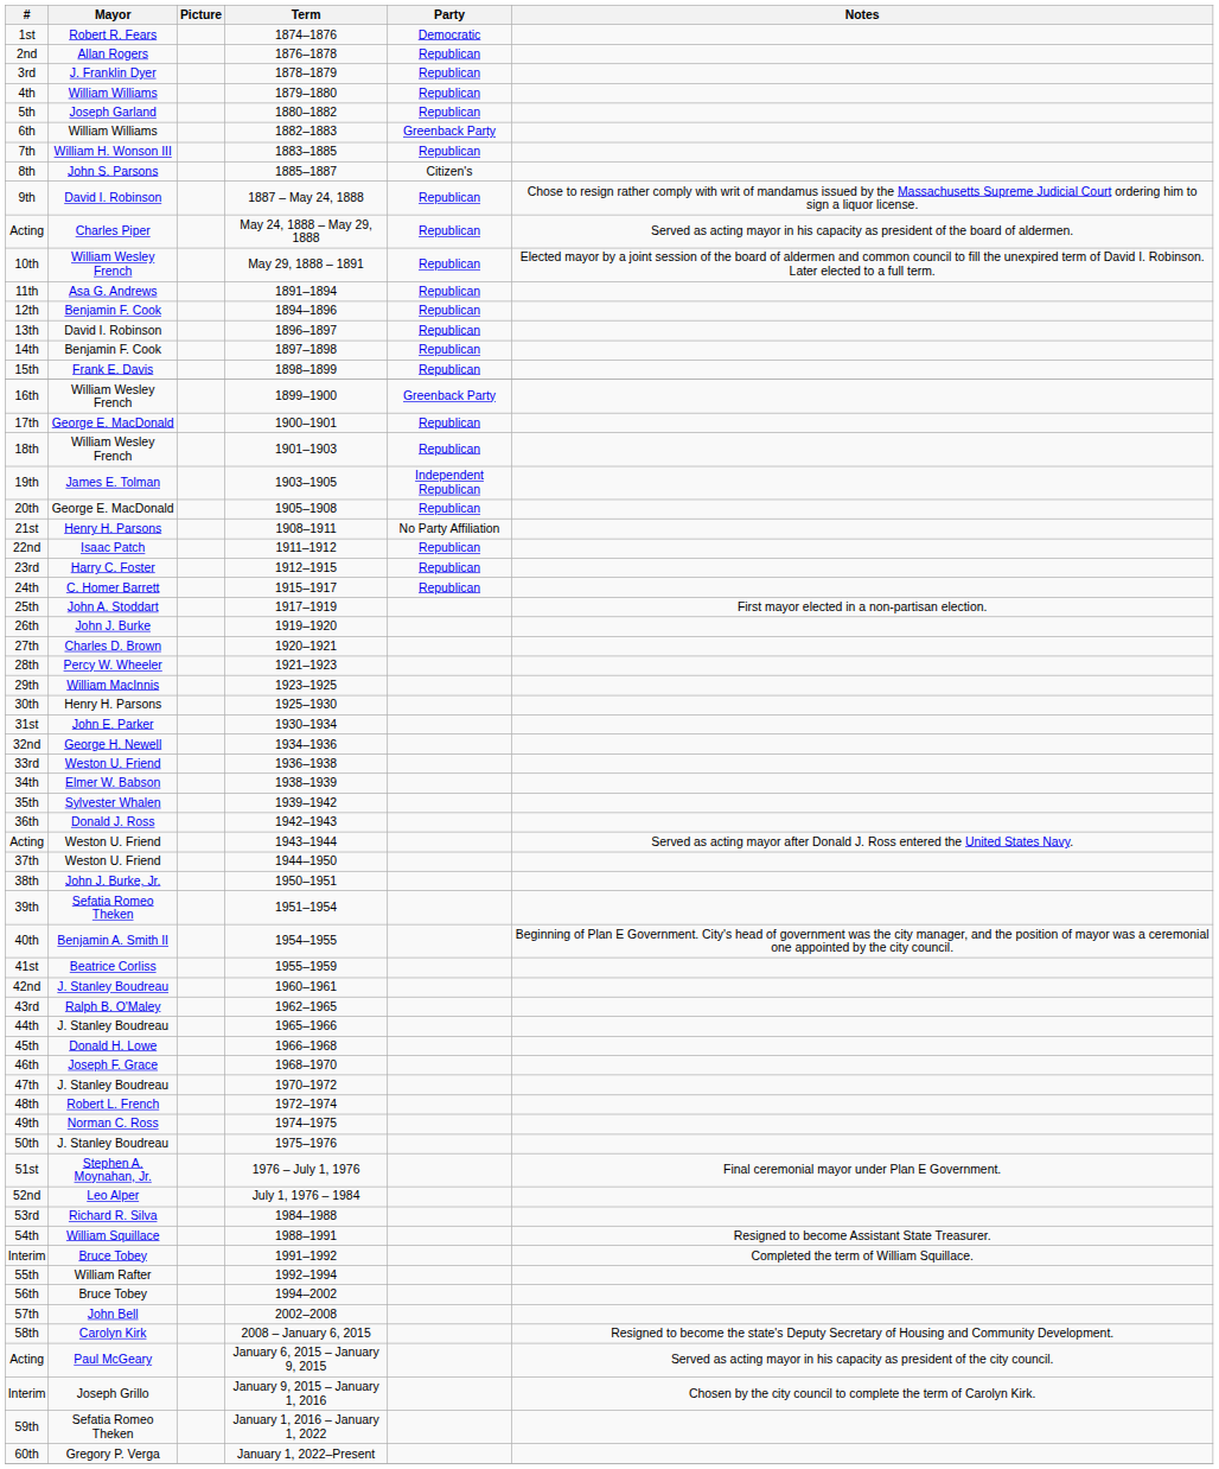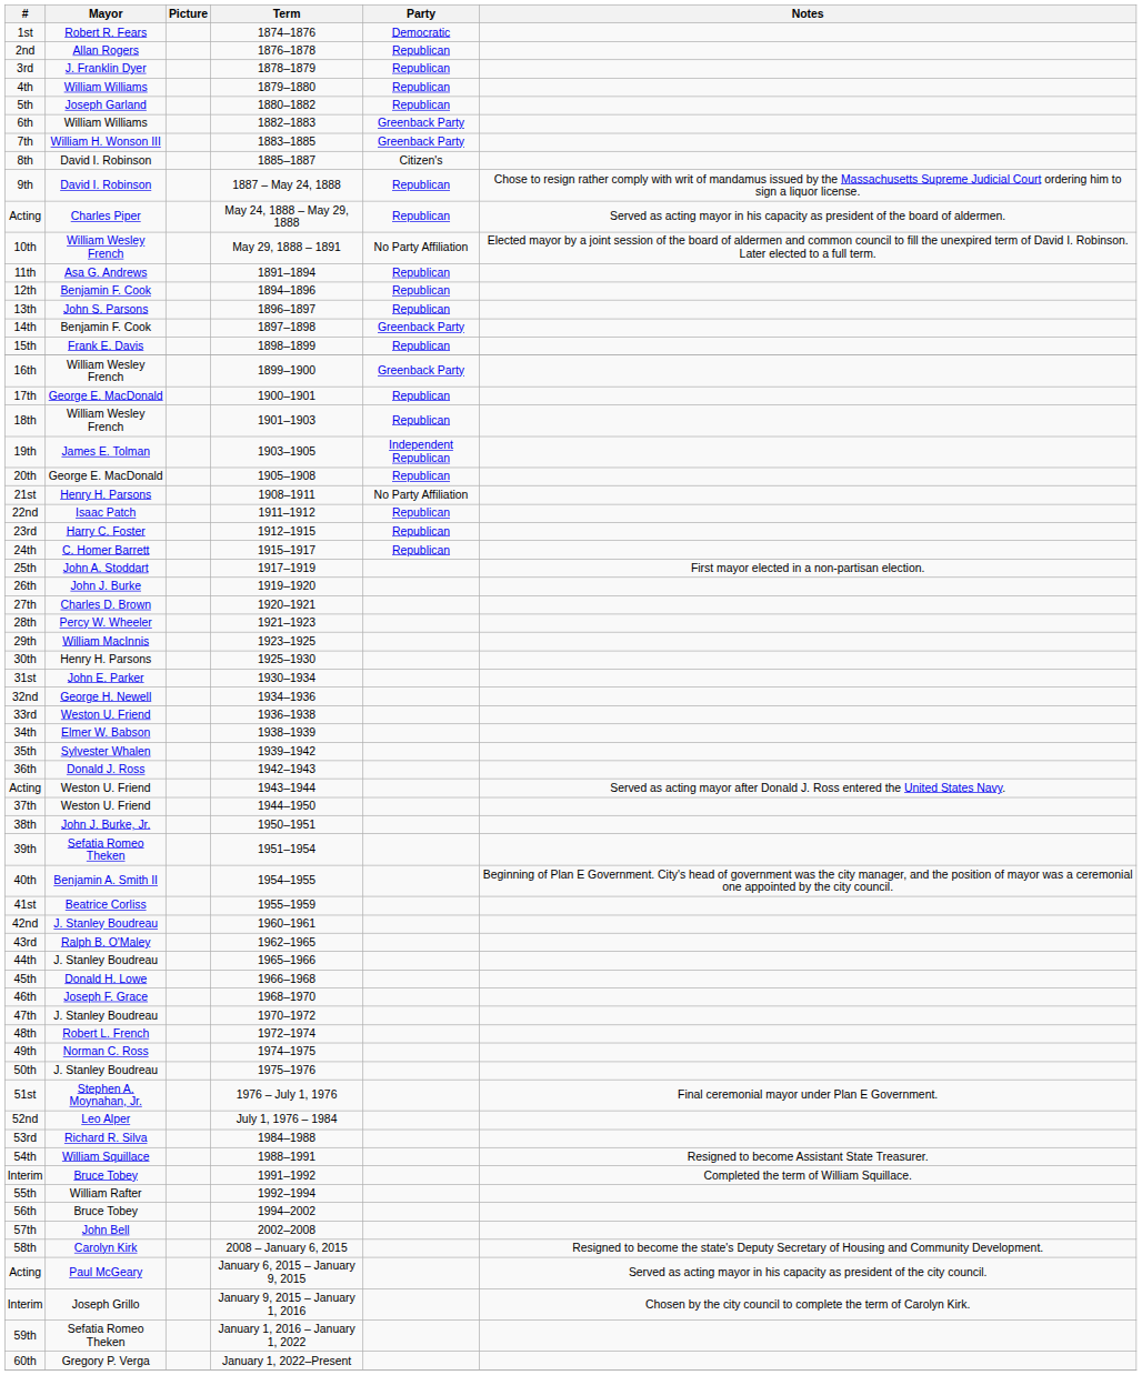 <table class=wikitable style="text-align:center">
 <tr>
 <th>#</th>
 <th>Mayor</th>
 <th>Picture</th>
 <th>Term</th>
 <th>Party</th>
 <th>Notes</th>
 </tr>
 <tr>
 <td>1st</td>
 <td><a href='#'>Robert R. Fears</a></td>
 <td></td>
 <td>1874–1876</td>
 <td><a href='#'>Democratic</a></td>
 <td></td>
 </tr>
 <tr>
 <td>2nd</td>
 <td><a href='#'>Allan Rogers</a></td>
 <td></td>
 <td>1876–1878</td>
 <td><a href='#'>Republican</a></td>
 <td></td>
 </tr>
 <tr>
 <td>3rd</td>
 <td><a href='#'>J. Franklin Dyer</a></td>
 <td></td>
 <td>1878–1879</td>
 <td><a href='#'>Republican</a></td>
 <td></td>
 </tr>
 <tr>
 <td>4th</td>
 <td><a href='#'>William Williams</a></td>
 <td></td>
 <td>1879–1880</td>
 <td><a href='#'>Republican</a></td>
 <td></td>
 </tr>
 <tr>
 <td>5th</td>
 <td><a href='#'>Joseph Garland</a></td>
 <td></td>
 <td>1880–1882</td>
 <td><a href='#'>Republican</a></td>
 <td></td>
 </tr>
 <tr>
 <td>6th</td>
 <td>William Williams</td>
 <td></td>
 <td>1882–1883</td>
 <td><a href='#'>Greenback Party</a></td>
 <td></td>
 </tr>
 <tr>
 <td>7th</td>
 <td><a href='#'>William H. Wonson III</a></td>
 <td></td>
 <td>1883–1885</td>
-<td><a href='#'>Republican</a></td>
+<td><a href='#'>Greenback Party</a></td>
 <td></td>
 </tr>
 <tr>
 <td>8th</td>
-<td><a href='#'>John S. Parsons</a></td>
+<td>David I. Robinson</td>
 <td></td>
 <td>1885–1887</td>
 <td>Citizen's</td>
 <td></td>
 </tr>
 <tr>
 <td>9th</td>
 <td><a href='#'>David I. Robinson</a></td>
 <td></td>
 <td>1887 – May 24, 1888</td>
 <td><a href='#'>Republican</a></td>
 <td>Chose to resign rather comply with writ of mandamus issued by the <a href='#'>Massachusetts Supreme Judicial Court</a> ordering him to sign a liquor license.</td>
 </tr>
 <tr>
 <td>Acting</td>
 <td><a href='#'>Charles Piper</a></td>
 <td></td>
 <td>May 24, 1888 – May 29, 1888</td>
 <td><a href='#'>Republican</a></td>
 <td>Served as acting mayor in his capacity as president of the board of aldermen.</td>
 </tr>
 <tr>
 <td>10th</td>
 <td><a href='#'>William Wesley French</a></td>
 <td></td>
 <td>May 29, 1888 – 1891</td>
-<td><a href='#'>Republican</a></td>
+<td>No Party Affiliation</td>
 <td>Elected mayor by a joint session of the board of aldermen and common council to fill the unexpired term of David I. Robinson. Later elected to a full term.</td>
 </tr>
 <tr>
 <td>11th</td>
 <td><a href='#'>Asa G. Andrews</a></td>
 <td></td>
 <td>1891–1894</td>
 <td><a href='#'>Republican</a></td>
 <td></td>
 </tr>
 <tr>
 <td>12th</td>
 <td><a href='#'>Benjamin F. Cook</a></td>
 <td></td>
 <td>1894–1896</td>
 <td><a href='#'>Republican</a></td>
 <td></td>
 </tr>
 <tr>
 <td>13th</td>
-<td>David I. Robinson</td>
+<td><a href='#'>John S. Parsons</a></td>
 <td></td>
 <td>1896–1897</td>
 <td><a href='#'>Republican</a></td>
 <td></td>
 </tr>
 <tr>
 <td>14th</td>
 <td>Benjamin F. Cook</td>
 <td></td>
 <td>1897–1898</td>
-<td><a href='#'>Republican</a></td>
+<td><a href='#'>Greenback Party</a></td>
 <td></td>
 </tr>
 <tr>
 <td>15th</td>
 <td><a href='#'>Frank E. Davis</a></td>
 <td></td>
 <td>1898–1899</td>
 <td><a href='#'>Republican</a></td>
 <td></td>
 </tr>
 <tr>
 </tr>
 <tr>
 <td>16th</td>
 <td>William Wesley French</td>
 <td></td>
 <td>1899–1900</td>
 <td><a href='#'>Greenback Party</a></td>
 <td></td>
 </tr>
 <tr>
 <td>17th</td>
 <td><a href='#'>George E. MacDonald</a></td>
 <td></td>
 <td>1900–1901</td>
 <td><a href='#'>Republican</a></td>
 <td></td>
 </tr>
 <tr>
 <td>18th</td>
 <td>William Wesley French</td>
 <td></td>
 <td>1901–1903</td>
 <td><a href='#'>Republican</a></td>
 <td></td>
 </tr>
 <tr>
 <td>19th</td>
 <td><a href='#'>James E. Tolman</a></td>
 <td></td>
 <td>1903–1905</td>
 <td><a href='#'>Independent Republican</a></td>
 <td></td>
 </tr>
 <tr>
 <td>20th</td>
 <td>George E. MacDonald</td>
 <td></td>
 <td>1905–1908</td>
 <td><a href='#'>Republican</a></td>
 <td></td>
 </tr>
 <tr>
 <td>21st</td>
 <td><a href='#'>Henry H. Parsons</a></td>
 <td></td>
 <td>1908–1911</td>
 <td>No Party Affiliation</td>
 <td></td>
 </tr>
 <tr>
 <td>22nd</td>
 <td><a href='#'>Isaac Patch</a></td>
 <td></td>
 <td>1911–1912</td>
 <td><a href='#'>Republican</a></td>
 <td></td>
 </tr>
 <tr>
 <td>23rd</td>
 <td><a href='#'>Harry C. Foster</a></td>
 <td></td>
 <td>1912–1915</td>
 <td><a href='#'>Republican</a></td>
 <td></td>
 </tr>
 <tr>
 <td>24th</td>
 <td><a href='#'>C. Homer Barrett</a></td>
 <td></td>
 <td>1915–1917</td>
 <td><a href='#'>Republican</a></td>
 <td></td>
 </tr>
 <tr>
 <td>25th</td>
 <td><a href='#'>John A. Stoddart</a></td>
 <td></td>
 <td>1917–1919</td>
 <td></td>
 <td>First mayor elected in a non-partisan election.</td>
 </tr>
 <tr>
 <td>26th</td>
 <td><a href='#'>John J. Burke</a></td>
 <td></td>
 <td>1919–1920</td>
 <td></td>
 <td></td>
 </tr>
 <tr>
 <td>27th</td>
 <td><a href='#'>Charles D. Brown</a></td>
 <td></td>
 <td>1920–1921</td>
 <td></td>
 <td></td>
 </tr>
 <tr>
 <td>28th</td>
 <td><a href='#'>Percy W. Wheeler</a></td>
 <td></td>
 <td>1921–1923</td>
 <td></td>
 <td></td>
 </tr>
 <tr>
 <td>29th</td>
 <td><a href='#'>William MacInnis</a></td>
 <td></td>
 <td>1923–1925</td>
 <td></td>
 <td></td>
 </tr>
 <tr>
 <td>30th</td>
 <td>Henry H. Parsons</td>
 <td></td>
 <td>1925–1930</td>
 <td></td>
 <td></td>
 </tr>
 <tr>
 <td>31st</td>
 <td><a href='#'>John E. Parker</a></td>
 <td></td>
 <td>1930–1934</td>
 <td></td>
 <td></td>
 </tr>
 <tr>
 <td>32nd</td>
 <td><a href='#'>George H. Newell</a></td>
 <td></td>
 <td>1934–1936</td>
 <td></td>
 <td></td>
 </tr>
 <tr>
 <td>33rd</td>
 <td><a href='#'>Weston U. Friend</a></td>
 <td></td>
 <td>1936–1938</td>
 <td></td>
 <td></td>
 </tr>
 <tr>
 <td>34th</td>
 <td><a href='#'>Elmer W. Babson</a></td>
 <td></td>
 <td>1938–1939</td>
 <td></td>
 <td></td>
 </tr>
 <tr>
 <td>35th</td>
 <td><a href='#'>Sylvester Whalen</a></td>
 <td></td>
 <td>1939–1942</td>
 <td></td>
 <td></td>
 </tr>
 <tr>
 <td>36th</td>
 <td><a href='#'>Donald J. Ross</a></td>
 <td></td>
 <td>1942–1943</td>
 <td></td>
 <td></td>
 </tr>
 <tr>
 <td>Acting</td>
 <td>Weston U. Friend</td>
 <td></td>
 <td>1943–1944</td>
 <td></td>
 <td>Served as acting mayor after Donald J. Ross entered the <a href='#'>United States Navy</a>.</td>
 </tr>
 <tr>
 <td>37th</td>
 <td>Weston U. Friend</td>
 <td></td>
 <td>1944–1950</td>
 <td></td>
 <td></td>
 </tr>
 <tr>
 <td>38th</td>
 <td><a href='#'>John J. Burke, Jr.</a></td>
 <td></td>
 <td>1950–1951</td>
 <td></td>
 <td></td>
 </tr>
 <tr>
 <td>39th</td>
 <td><a href='#'>Sefatia Romeo Theken</a></td>
 <td></td>
 <td>1951–1954</td>
 <td></td>
 <td></td>
 </tr>
 <tr>
 <td>40th</td>
 <td><a href='#'>Benjamin A. Smith II</a></td>
 <td></td>
 <td>1954–1955</td>
 <td></td>
 <td>Beginning of Plan E Government. City's head of government was the city manager, and the position of mayor was a ceremonial one appointed by the city council.</td>
 </tr>
 <tr>
 <td>41st</td>
 <td><a href='#'>Beatrice Corliss</a></td>
 <td></td>
 <td>1955–1959</td>
 <td></td>
 <td></td>
 </tr>
 <tr>
 <td>42nd</td>
 <td><a href='#'>J. Stanley Boudreau</a></td>
 <td></td>
 <td>1960–1961</td>
 <td></td>
 <td></td>
 </tr>
 <tr>
 <td>43rd</td>
 <td><a href='#'>Ralph B. O'Maley</a></td>
 <td></td>
 <td>1962–1965</td>
 <td></td>
 <td></td>
 </tr>
 <tr>
 <td>44th</td>
 <td>J. Stanley Boudreau</td>
 <td></td>
 <td>1965–1966</td>
 <td></td>
 <td></td>
 </tr>
 <tr>
 <td>45th</td>
 <td><a href='#'>Donald H. Lowe</a></td>
 <td></td>
 <td>1966–1968</td>
 <td></td>
 <td></td>
 </tr>
 <tr>
 <td>46th</td>
 <td><a href='#'>Joseph F. Grace</a></td>
 <td></td>
 <td>1968–1970</td>
 <td></td>
 <td></td>
 </tr>
 <tr>
 <td>47th</td>
 <td>J. Stanley Boudreau</td>
 <td></td>
 <td>1970–1972</td>
 <td></td>
 <td></td>
 </tr>
 <tr>
 <td>48th</td>
 <td><a href='#'>Robert L. French</a></td>
 <td></td>
 <td>1972–1974</td>
 <td></td>
 <td></td>
 </tr>
 <tr>
 <td>49th</td>
 <td><a href='#'>Norman C. Ross</a></td>
 <td></td>
 <td>1974–1975</td>
 <td></td>
 <td></td>
 </tr>
 <tr>
 <td>50th</td>
 <td>J. Stanley Boudreau</td>
 <td></td>
 <td>1975–1976</td>
 <td></td>
 <td></td>
 </tr>
 <tr>
 <td>51st</td>
 <td><a href='#'>Stephen A. Moynahan, Jr.</a></td>
 <td></td>
 <td>1976 – July 1, 1976</td>
 <td></td>
 <td>Final ceremonial mayor under Plan E Government.</td>
 </tr>
 <tr>
 <td>52nd</td>
 <td><a href='#'>Leo Alper</a></td>
 <td></td>
 <td>July 1, 1976 – 1984</td>
 <td></td>
 <td></td>
 </tr>
 <tr>
 <td>53rd</td>
 <td><a href='#'>Richard R. Silva</a></td>
 <td></td>
 <td>1984–1988</td>
 <td></td>
 <td></td>
 </tr>
 <tr>
 <td>54th</td>
 <td><a href='#'>William Squillace</a></td>
 <td></td>
 <td>1988–1991</td>
 <td></td>
 <td>Resigned to become Assistant State Treasurer.</td>
 </tr>
 <tr>
 <td>Interim</td>
 <td><a href='#'>Bruce Tobey</a></td>
 <td></td>
 <td>1991–1992</td>
 <td></td>
 <td>Completed the term of William Squillace.</td>
 </tr>
 <tr>
 <td>55th</td>
 <td>William Rafter</td>
 <td></td>
 <td>1992–1994</td>
 <td></td>
 <td></td>
 </tr>
 <tr>
 <td>56th</td>
 <td>Bruce Tobey</td>
 <td></td>
 <td>1994–2002</td>
 <td></td>
 <td></td>
 </tr>
 <tr>
 <td>57th</td>
 <td><a href='#'>John Bell</a></td>
 <td></td>
 <td>2002–2008</td>
 <td></td>
 <td></td>
 </tr>
 <tr>
 <td>58th</td>
 <td><a href='#'>Carolyn Kirk</a></td>
 <td></td>
 <td>2008 – January 6, 2015</td>
 <td></td>
 <td>Resigned to become the state's Deputy Secretary of Housing and Community Development.</td>
 </tr>
 <tr>
 <td>Acting</td>
 <td><a href='#'>Paul McGeary</a></td>
 <td></td>
 <td>January 6, 2015 – January 9, 2015</td>
 <td></td>
 <td>Served as acting mayor in his capacity as president of the city council.</td>
 </tr>
 <tr>
 <td>Interim</td>
 <td>Joseph Grillo</td>
 <td></td>
 <td>January 9, 2015 – January 1, 2016</td>
 <td></td>
 <td>Chosen by the city council to complete the term of Carolyn Kirk.</td>
 </tr>
 <tr>
 <td>59th</td>
 <td>Sefatia Romeo Theken</td>
 <td></td>
 <td>January 1, 2016 – January 1, 2022</td>
 <td></td>
 <td></td>
 </tr>
 <tr>
 <td>60th</td>
 <td>Gregory P. Verga</td>
 <td></td>
 <td>January 1, 2022–Present</td>
 <td></td>
 <td></td>
 </tr>
 <tr>
 </tr>
 </table>
